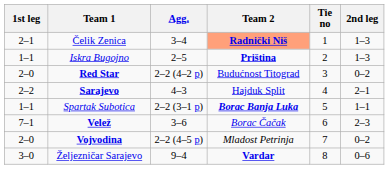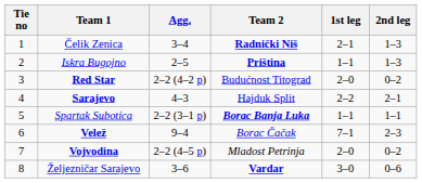 <table class="wikitable" style="text-align: center">
 <tr>
-<th width=60>1st leg</th>
+<th width=40>Tie no</th>
 <th width=150>Team 1</th>
 <th width=80><a href='#'>Agg.</a></th>
 <th width=150>Team 2</th>
-<th width=40>Tie no</th>
+<th width=60>1st leg</th>
 <th width=60>2nd leg</th>
 </tr>
 <tr>
-<td>2–1</td>
+<td>1</td>
 <td><a href='#'>Čelik Zenica</a></td>
 <td>3–4</td>
-<td style="background: lightsalmon;"><strong><a href='#'>Radnički Niš</a></strong></td>
-<td>1</td>
+<td><strong><a href='#'>Radnički Niš</a></strong></td>
+<td>2–1</td>
 <td>1–3</td>
 </tr>
 <tr>
-<td>1–1</td>
+<td>2</td>
 <td><em><a href='#'>Iskra Bugojno</a></em></td>
 <td>2–5</td>
 <td><strong><a href='#'>Priština</a></strong></td>
-<td>2</td>
+<td>1–1</td>
 <td>1–3</td>
 </tr>
 <tr>
-<td>2–0</td>
+<td>3</td>
 <td><strong><a href='#'>Red Star</a></strong></td>
 <td>2–2 (4–2 <a href='#'>p</a>)</td>
 <td><a href='#'>Budućnost Titograd</a></td>
-<td>3</td>
+<td>2–0</td>
 <td>0–2</td>
 </tr>
 <tr>
-<td>2–2</td>
+<td>4</td>
 <td><strong><a href='#'>Sarajevo</a></strong></td>
 <td>4–3</td>
 <td><a href='#'>Hajduk Split</a></td>
-<td>4</td>
+<td>2–2</td>
 <td>2–1</td>
 </tr>
 <tr>
-<td>1–1</td>
+<td>5</td>
 <td><em><a href='#'>Spartak Subotica</a></em></td>
 <td>2–2 (3–1 <a href='#'>p</a>)</td>
 <td><strong><em><a href='#'>Borac Banja Luka</a></em></strong></td>
-<td>5</td>
+<td>1–1</td>
 <td>1–1</td>
 </tr>
 <tr>
+<td>6</td>
+<td><strong><a href='#'>Velež</a></strong></td>
+<td>9–4</td>
+<td><em><a href='#'>Borac Čačak</a></em></td>
 <td>7–1</td>
-<td><strong><a href='#'>Velež</a></strong></td>
-<td>3–6</td>
-<td><em><a href='#'>Borac Čačak</a></em></td>
-<td>6</td>
 <td>2–3</td>
 </tr>
 <tr>
-<td>2–0</td>
+<td>7</td>
 <td><strong><a href='#'>Vojvodina</a></strong></td>
 <td>2–2 (4–5 <a href='#'>p</a>)</td>
 <td><em>Mladost Petrinja</em></td>
-<td>7</td>
+<td>2–0</td>
 <td>0–2</td>
 </tr>
 <tr>
+<td>8</td>
+<td><a href='#'>Željezničar Sarajevo</a></td>
+<td>3–6</td>
+<td><strong><a href='#'>Vardar</a></strong></td>
 <td>3–0</td>
-<td><a href='#'>Željezničar Sarajevo</a></td>
-<td>9–4</td>
-<td><strong><a href='#'>Vardar</a></strong></td>
-<td>8</td>
 <td>0–6</td>
 </tr>
 </table>
